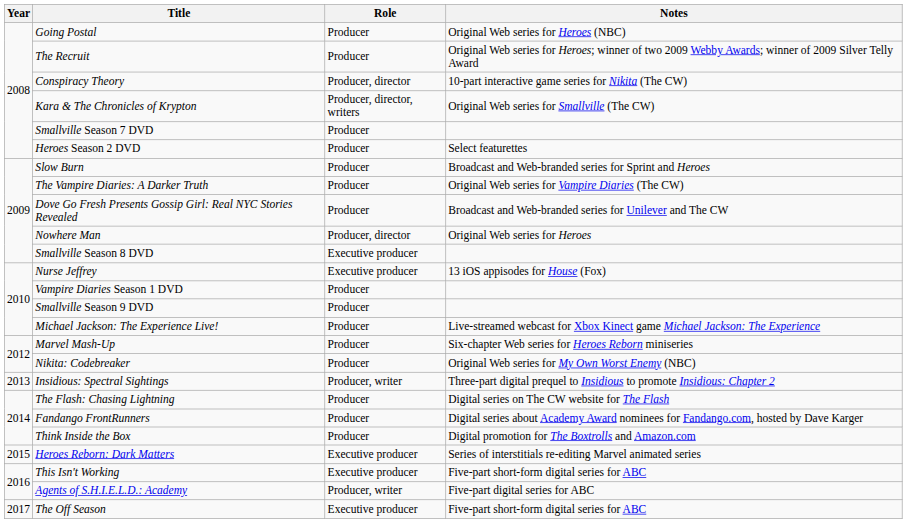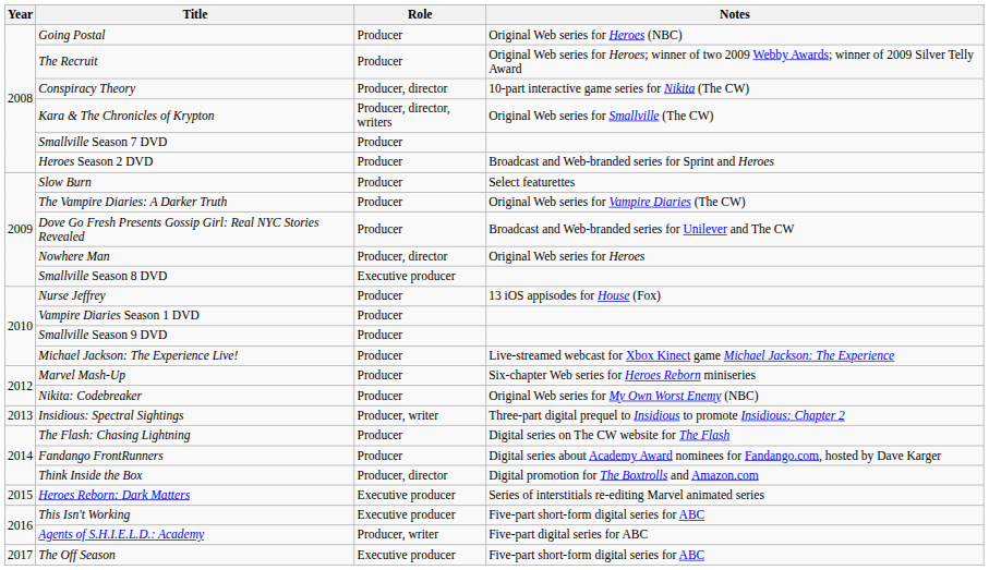 <table class="wikitable sortable">
 <tr>
 <th>Year</th>
 <th>Title</th>
 <th>Role</th>
 <th>Notes</th>
 </tr>
 <tr>
 <td rowspan=6 style="text-align:center;">2008</td>
 <td><em>Going Postal</em></td>
 <td>Producer</td>
 <td>Original Web series for <em><a href='#'>Heroes</a></em> (NBC)</td>
 </tr>
 <tr>
 <td><em>The Recruit</em></td>
 <td>Producer</td>
 <td>Original Web series for <em>Heroes</em>; winner of two 2009 <a href='#'>Webby Awards</a>; winner of 2009 Silver Telly Award</td>
 </tr>
 <tr>
 <td><em>Conspiracy Theory</em></td>
 <td>Producer, director</td>
 <td>10-part interactive game series for <em><a href='#'>Nikita</a></em> (The CW)</td>
 </tr>
 <tr>
 <td><em>Kara & The Chronicles of Krypton</em></td>
 <td>Producer, director, writers</td>
 <td>Original Web series for <em><a href='#'>Smallville</a></em> (The CW)</td>
 </tr>
 <tr>
 <td><em>Smallville</em> Season 7 DVD</td>
 <td>Producer</td>
 <td></td>
 </tr>
 <tr>
 <td><em>Heroes</em> Season 2 DVD</td>
 <td>Producer</td>
-<td>Select featurettes</td>
+<td>Broadcast and Web-branded series for Sprint and <em>Heroes</em></td>
 </tr>
 <tr>
 <td rowspan=5 style="text-align:center;">2009</td>
 <td><em>Slow Burn</em></td>
 <td>Producer</td>
-<td>Broadcast and Web-branded series for Sprint and <em>Heroes</em></td>
+<td>Select featurettes</td>
 </tr>
 <tr>
 <td><em>The Vampire Diaries: A Darker Truth</em></td>
 <td>Producer</td>
 <td>Original Web series for <em><a href='#'>Vampire Diaries</a></em> (The CW)</td>
 </tr>
 <tr>
 <td><em>Dove Go Fresh Presents Gossip Girl: Real NYC Stories Revealed</em></td>
 <td>Producer</td>
 <td>Broadcast and Web-branded series for <a href='#'>Unilever</a> and The CW</td>
 </tr>
 <tr>
 <td><em>Nowhere Man</em></td>
 <td>Producer, director</td>
 <td>Original Web series for <em>Heroes</em></td>
 </tr>
 <tr>
 <td><em>Smallville</em> Season 8 DVD</td>
 <td>Executive producer</td>
 <td></td>
 </tr>
 <tr>
 <td rowspan=4 style="text-align:center;">2010</td>
 <td><em>Nurse Jeffrey</em></td>
-<td>Executive producer</td>
+<td>Producer</td>
 <td>13 iOS appisodes for <em><a href='#'>House</a></em> (Fox)</td>
 </tr>
 <tr>
 <td><em>Vampire Diaries</em> Season 1 DVD</td>
 <td>Producer</td>
 <td></td>
 </tr>
 <tr>
 <td><em>Smallville</em> Season 9 DVD</td>
 <td>Producer</td>
 <td></td>
 </tr>
 <tr>
 <td><em>Michael Jackson: The Experience Live!</em></td>
 <td>Producer</td>
 <td>Live-streamed webcast for <a href='#'>Xbox Kinect</a> game <em><a href='#'>Michael Jackson: The Experience</a></em></td>
 </tr>
 <tr>
 <td rowspan=2 style="text-align:center;">2012</td>
 <td><em>Marvel Mash-Up</em></td>
 <td>Producer</td>
 <td>Six-chapter Web series for <em><a href='#'>Heroes Reborn</a></em> miniseries</td>
 </tr>
 <tr>
 <td><em>Nikita: Codebreaker</em></td>
 <td>Producer</td>
 <td>Original Web series for <em><a href='#'>My Own Worst Enemy</a></em> (NBC)</td>
 </tr>
 <tr>
 <td style="text-align:center;">2013</td>
 <td><em>Insidious: Spectral Sightings</em></td>
 <td>Producer, writer</td>
 <td>Three-part digital prequel to <em><a href='#'>Insidious</a></em> to promote <em><a href='#'>Insidious: Chapter 2</a></em></td>
 </tr>
 <tr>
 <td rowspan=3 style="text-align:center;">2014</td>
 <td><em>The Flash: Chasing Lightning</em></td>
 <td>Producer</td>
 <td>Digital series on The CW website for <em><a href='#'>The Flash</a></em></td>
 </tr>
 <tr>
 <td><em>Fandango FrontRunners</em></td>
 <td>Producer</td>
 <td>Digital series about <a href='#'>Academy Award</a> nominees for <a href='#'>Fandango.com</a>, hosted by Dave Karger</td>
 </tr>
 <tr>
 <td><em>Think Inside the Box</em></td>
-<td>Producer</td>
+<td>Producer, director</td>
 <td>Digital promotion for <em><a href='#'>The Boxtrolls</a></em> and <a href='#'>Amazon.com</a></td>
 </tr>
 <tr>
 <td style="text-align:center;">2015</td>
 <td><em><a href='#'>Heroes Reborn: Dark Matters</a></em></td>
 <td>Executive producer</td>
 <td>Series of interstitials re-editing Marvel animated series</td>
 </tr>
 <tr>
 <td rowspan=2 style="text-align:center;">2016</td>
 <td><em>This Isn't Working</em></td>
 <td>Executive producer</td>
 <td>Five-part short-form digital series for <a href='#'>ABC</a></td>
 </tr>
 <tr>
 <td><em><a href='#'>Agents of S.H.I.E.L.D.: Academy</a></em></td>
 <td>Producer, writer</td>
 <td>Five-part digital series for ABC</td>
 </tr>
 <tr>
 <td style="text-align:center;">2017</td>
 <td><em>The Off Season</em></td>
 <td>Executive producer</td>
 <td>Five-part short-form digital series for <a href='#'>ABC</a></td>
 </tr>
 </table>
